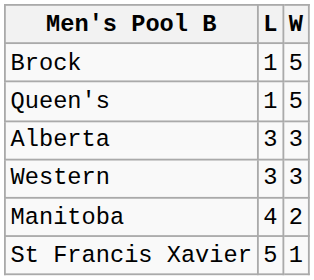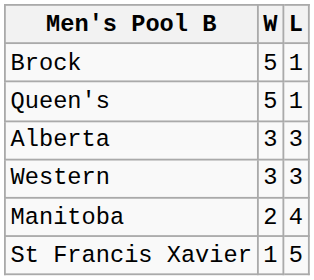 <table class="wikitable">
 <tr>
 <th>Men's Pool B</th>
+<th>W</th>
 <th>L</th>
-<th>W</th>
 </tr>
 <tr>
 <td>Brock</td>
+<td>5</td>
 <td>1</td>
-<td>5</td>
 </tr>
 <tr>
 <td>Queen's</td>
+<td>5</td>
 <td>1</td>
-<td>5</td>
 </tr>
 <tr>
 <td>Alberta</td>
 <td>3</td>
 <td>3</td>
 </tr>
 <tr>
 <td>Western</td>
 <td>3</td>
 <td>3</td>
 </tr>
 <tr>
 <td>Manitoba</td>
+<td>2</td>
 <td>4</td>
-<td>2</td>
 </tr>
 <tr>
 <td>St Francis Xavier</td>
+<td>1</td>
 <td>5</td>
-<td>1</td>
 </tr>
 </table>
